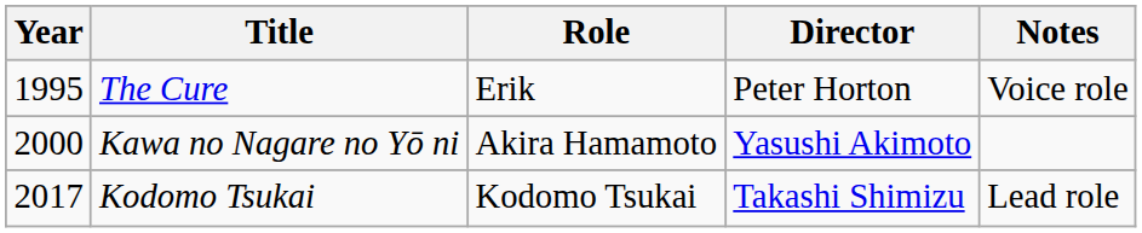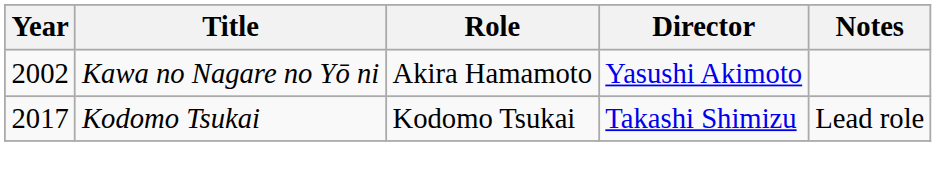 <table class="wikitable plainrowheaders sortable">
 <tr>
 <th scope="col">Year</th>
 <th scope="col">Title</th>
 <th scope="col">Role</th>
 <th scope="col">Director</th>
 <th class="unsortable">Notes</th>
 </tr>
 <tr>
-<td>1995</td>
-<td><em><a href='#'>The Cure</a></em></td>
-<td>Erik</td>
-<td>Peter Horton</td>
-<td>Voice role</td>
-</tr>
-<tr>
-<td>2000</td>
+<td>2002</td>
 <td><em>Kawa no Nagare no Yō ni</em></td>
 <td>Akira Hamamoto</td>
 <td><a href='#'>Yasushi Akimoto</a></td>
 <td></td>
 </tr>
 <tr>
 <td>2017</td>
 <td><em>Kodomo Tsukai</em></td>
 <td>Kodomo Tsukai</td>
 <td><a href='#'>Takashi Shimizu</a></td>
 <td>Lead role</td>
 </tr>
 </table>
